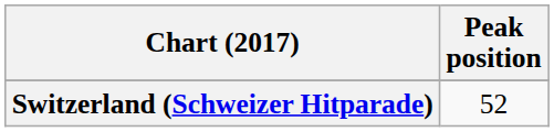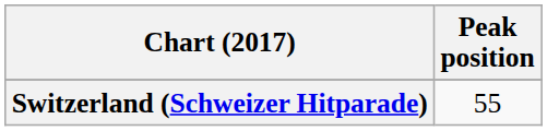 <table class="wikitable plainrowheaders" style="text-align:center">
 <tr>
 <th>Chart (2017)</th>
 <th>Peak<br>position</th>
 </tr>
 <tr>
 </tr>
 <tr>
 <th scope="row">Switzerland (<a href='#'>Schweizer Hitparade</a>)</th>
-<td>52</td>
+<td>55</td>
 </tr>
 </table>
